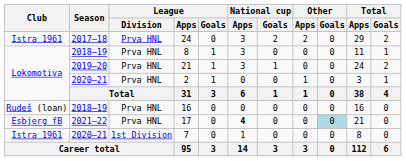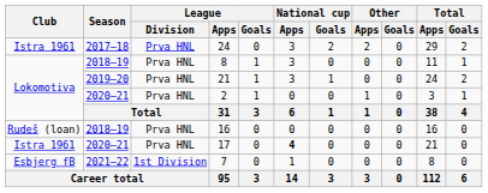 <table class="wikitable" style="text-align: center;">
 <tr>
 <th rowspan="2">Club</th>
 <th rowspan="2">Season</th>
 <th colspan="3">League</th>
 <th colspan="2">National cup</th>
 <th colspan="2">Other</th>
 <th colspan="2">Total</th>
 </tr>
 <tr>
 <th>Division</th>
 <th>Apps</th>
 <th>Goals</th>
 <th>Apps</th>
 <th>Goals</th>
 <th>Apps</th>
 <th>Goals</th>
 <th>Apps</th>
 <th>Goals</th>
 </tr>
 <tr>
 <td><a href='#'>Istra 1961</a></td>
 <td><a href='#'>2017–18</a></td>
 <td><a href='#'>Prva HNL</a></td>
 <td>24</td>
 <td>0</td>
 <td>3</td>
 <td>2</td>
 <td>2</td>
 <td>0</td>
 <td>29</td>
 <td>2</td>
 </tr>
 <tr>
 <td rowspan="4"><a href='#'>Lokomotiva</a></td>
 <td><a href='#'>2018–19</a></td>
 <td>Prva HNL</td>
 <td>8</td>
 <td>1</td>
 <td>3</td>
 <td>0</td>
 <td>0</td>
 <td>0</td>
 <td>11</td>
 <td>1</td>
 </tr>
 <tr>
 <td><a href='#'>2019–20</a></td>
 <td>Prva HNL</td>
 <td>21</td>
 <td>1</td>
 <td>3</td>
 <td>1</td>
 <td>0</td>
 <td>0</td>
 <td>24</td>
 <td>2</td>
 </tr>
 <tr>
 <td><a href='#'>2020–21</a></td>
 <td>Prva HNL</td>
 <td>2</td>
 <td>1</td>
 <td>0</td>
 <td>0</td>
 <td>1</td>
 <td>0</td>
 <td>3</td>
 <td>1</td>
 </tr>
 <tr>
 <th colspan="2">Total</th>
 <th>31</th>
 <th>3</th>
 <th>6</th>
 <th>1</th>
 <th>1</th>
 <th>0</th>
 <th>38</th>
 <th>4</th>
 </tr>
 <tr>
 <td><a href='#'>Rudeš</a> (loan)</td>
 <td><a href='#'>2018–19</a></td>
 <td>Prva HNL</td>
 <td>16</td>
 <td>0</td>
 <td>0</td>
 <td>0</td>
 <td>0</td>
 <td>0</td>
 <td>16</td>
 <td>0</td>
 </tr>
 <tr>
-<td><a href='#'>Esbjerg fB</a></td>
-<td><a href='#'>2021–22</a></td>
+<td><a href='#'>Istra 1961</a></td>
+<td><a href='#'>2020–21</a></td>
 <td>Prva HNL</td>
 <td>17</td>
 <td>0</td>
 <td><strong>4</strong></td>
 <td>0</td>
 <td>0</td>
-<td style="background: lightblue;">0</td>
+<td>0</td>
 <td>21</td>
 <td>0</td>
 </tr>
 <tr>
-<td><a href='#'>Istra 1961</a></td>
-<td><a href='#'>2020–21</a></td>
+<td><a href='#'>Esbjerg fB</a></td>
+<td><a href='#'>2021–22</a></td>
 <td><a href='#'>1st Division</a></td>
 <td>7</td>
 <td>0</td>
 <td>1</td>
 <td>0</td>
 <td>0</td>
 <td>0</td>
 <td>8</td>
 <td>0</td>
 </tr>
 <tr>
 <th colspan="3">Career total</th>
 <th>95</th>
 <th>3</th>
 <th>14</th>
 <th>3</th>
 <th>3</th>
 <th>0</th>
 <th>112</th>
 <th>6</th>
 </tr>
 </table>
